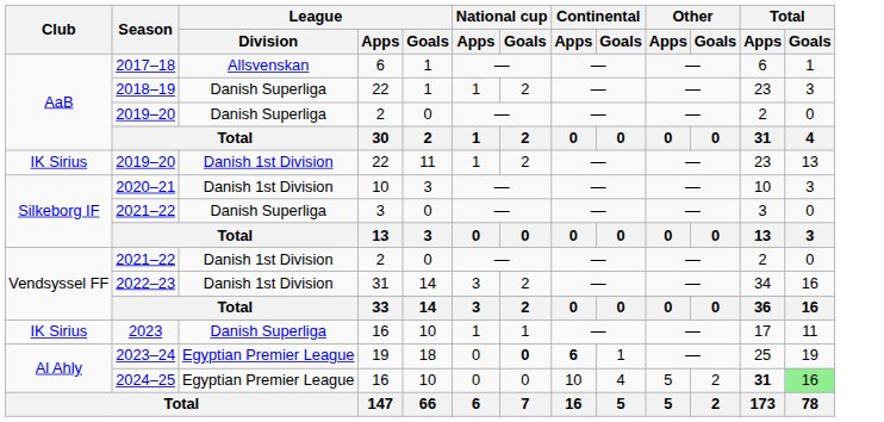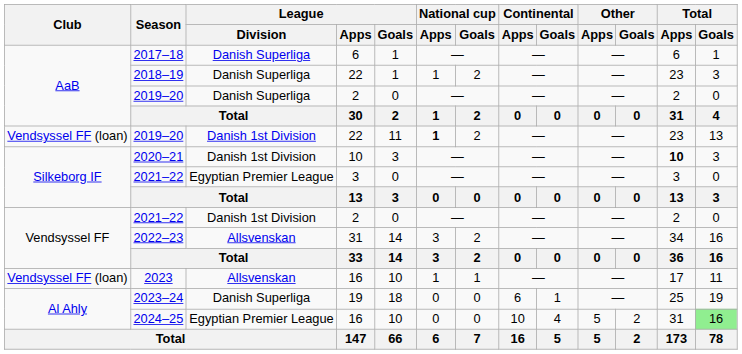 <table class="wikitable" style="text-align:center">
 <tr>
 <th rowspan="2">Club</th>
 <th rowspan="2">Season</th>
 <th colspan="3">League</th>
 <th colspan="2">National cup</th>
 <th colspan="2">Continental</th>
 <th colspan="2">Other</th>
 <th colspan="2">Total</th>
 </tr>
 <tr>
 <th>Division</th>
 <th>Apps</th>
 <th>Goals</th>
 <th>Apps</th>
 <th>Goals</th>
 <th>Apps</th>
 <th>Goals</th>
 <th>Apps</th>
 <th>Goals</th>
 <th>Apps</th>
 <th>Goals</th>
 </tr>
 <tr>
 <td rowspan="4"><a href='#'>AaB</a></td>
 <td><a href='#'>2017–18</a></td>
-<td><a href='#'>Allsvenskan</a></td>
+<td><a href='#'>Danish Superliga</a></td>
 <td>6</td>
 <td>1</td>
 <td colspan="2">—</td>
 <td colspan="2">—</td>
 <td colspan="2">—</td>
 <td>6</td>
 <td>1</td>
 </tr>
 <tr>
 <td><a href='#'>2018–19</a></td>
 <td>Danish Superliga</td>
 <td>22</td>
 <td>1</td>
 <td>1</td>
 <td>2</td>
 <td colspan="2">—</td>
 <td colspan="2">—</td>
 <td>23</td>
 <td>3</td>
 </tr>
 <tr>
 <td><a href='#'>2019–20</a></td>
 <td>Danish Superliga</td>
 <td>2</td>
 <td>0</td>
 <td colspan="2">—</td>
 <td colspan="2">—</td>
 <td colspan="2">—</td>
 <td>2</td>
 <td>0</td>
 </tr>
 <tr>
 <th colspan="2">Total</th>
 <th>30</th>
 <th>2</th>
 <th>1</th>
 <th>2</th>
 <th>0</th>
 <th>0</th>
 <th>0</th>
 <th>0</th>
 <th>31</th>
 <th>4</th>
 </tr>
 <tr>
-<td><a href='#'>IK Sirius</a></td>
+<td><a href='#'>Vendsyssel FF</a> (loan)</td>
 <td><a href='#'>2019–20</a></td>
 <td><a href='#'>Danish 1st Division</a></td>
 <td>22</td>
 <td>11</td>
-<td>1</td>
+<td><strong>1</strong></td>
 <td>2</td>
 <td colspan="2">—</td>
 <td colspan="2">—</td>
 <td>23</td>
 <td>13</td>
 </tr>
 <tr>
 <td rowspan="3"><a href='#'>Silkeborg IF</a></td>
 <td><a href='#'>2020–21</a></td>
 <td>Danish 1st Division</td>
 <td>10</td>
 <td>3</td>
 <td colspan="2">—</td>
 <td colspan="2">—</td>
 <td colspan="2">—</td>
-<td>10</td>
+<td><strong>10</strong></td>
 <td>3</td>
 </tr>
 <tr>
 <td><a href='#'>2021–22</a></td>
-<td>Danish Superliga</td>
+<td>Egyptian Premier League</td>
 <td>3</td>
 <td>0</td>
 <td colspan="2">—</td>
 <td colspan="2">—</td>
 <td colspan="2">—</td>
 <td>3</td>
 <td>0</td>
 </tr>
 <tr>
 <th colspan="2">Total</th>
 <th>13</th>
 <th>3</th>
 <th>0</th>
 <th>0</th>
 <th>0</th>
 <th>0</th>
 <th>0</th>
 <th>0</th>
 <th>13</th>
 <th>3</th>
 </tr>
 <tr>
 <td rowspan="3">Vendsyssel FF</td>
 <td><a href='#'>2021–22</a></td>
 <td>Danish 1st Division</td>
 <td>2</td>
 <td>0</td>
 <td colspan="2">—</td>
 <td colspan="2">—</td>
 <td colspan="2">—</td>
 <td>2</td>
 <td>0</td>
 </tr>
 <tr>
 <td><a href='#'>2022–23</a></td>
-<td>Danish 1st Division</td>
+<td><a href='#'>Allsvenskan</a></td>
 <td>31</td>
 <td>14</td>
 <td>3</td>
 <td>2</td>
 <td colspan="2">—</td>
 <td colspan="2">—</td>
 <td>34</td>
 <td>16</td>
 </tr>
 <tr>
 <th colspan="2">Total</th>
 <th>33</th>
 <th>14</th>
 <th>3</th>
 <th>2</th>
 <th>0</th>
 <th>0</th>
 <th>0</th>
 <th>0</th>
 <th>36</th>
 <th>16</th>
 </tr>
 <tr>
-<td><a href='#'>IK Sirius</a></td>
+<td><a href='#'>Vendsyssel FF</a> (loan)</td>
 <td><a href='#'>2023</a></td>
-<td><a href='#'>Danish Superliga</a></td>
+<td><a href='#'>Allsvenskan</a></td>
 <td>16</td>
 <td>10</td>
 <td>1</td>
 <td>1</td>
 <td colspan="2">—</td>
 <td colspan="2">—</td>
 <td>17</td>
 <td>11</td>
 </tr>
 <tr>
 <td rowspan="2"><a href='#'>Al Ahly</a></td>
 <td><a href='#'>2023–24</a></td>
-<td><a href='#'>Egyptian Premier League</a></td>
+<td>Danish Superliga</td>
 <td>19</td>
 <td>18</td>
 <td>0</td>
-<td><strong>0</strong></td>
-<td><strong>6</strong></td>
+<td>0</td>
+<td>6</td>
 <td>1</td>
 <td colspan="2">—</td>
 <td>25</td>
 <td>19</td>
 </tr>
 <tr>
 <td><a href='#'>2024–25</a></td>
 <td>Egyptian Premier League</td>
 <td>16</td>
 <td>10</td>
 <td>0</td>
 <td>0</td>
 <td>10</td>
 <td>4</td>
 <td>5</td>
 <td>2</td>
-<td><strong>31</strong></td>
+<td>31</td>
 <td style="background: lightgreen;">16</td>
 </tr>
 <tr>
 <th colspan="3">Total</th>
 <th>147</th>
 <th>66</th>
 <th>6</th>
 <th>7</th>
 <th>16</th>
 <th>5</th>
 <th>5</th>
 <th>2</th>
 <th>173</th>
 <th>78</th>
 </tr>
 </table>
